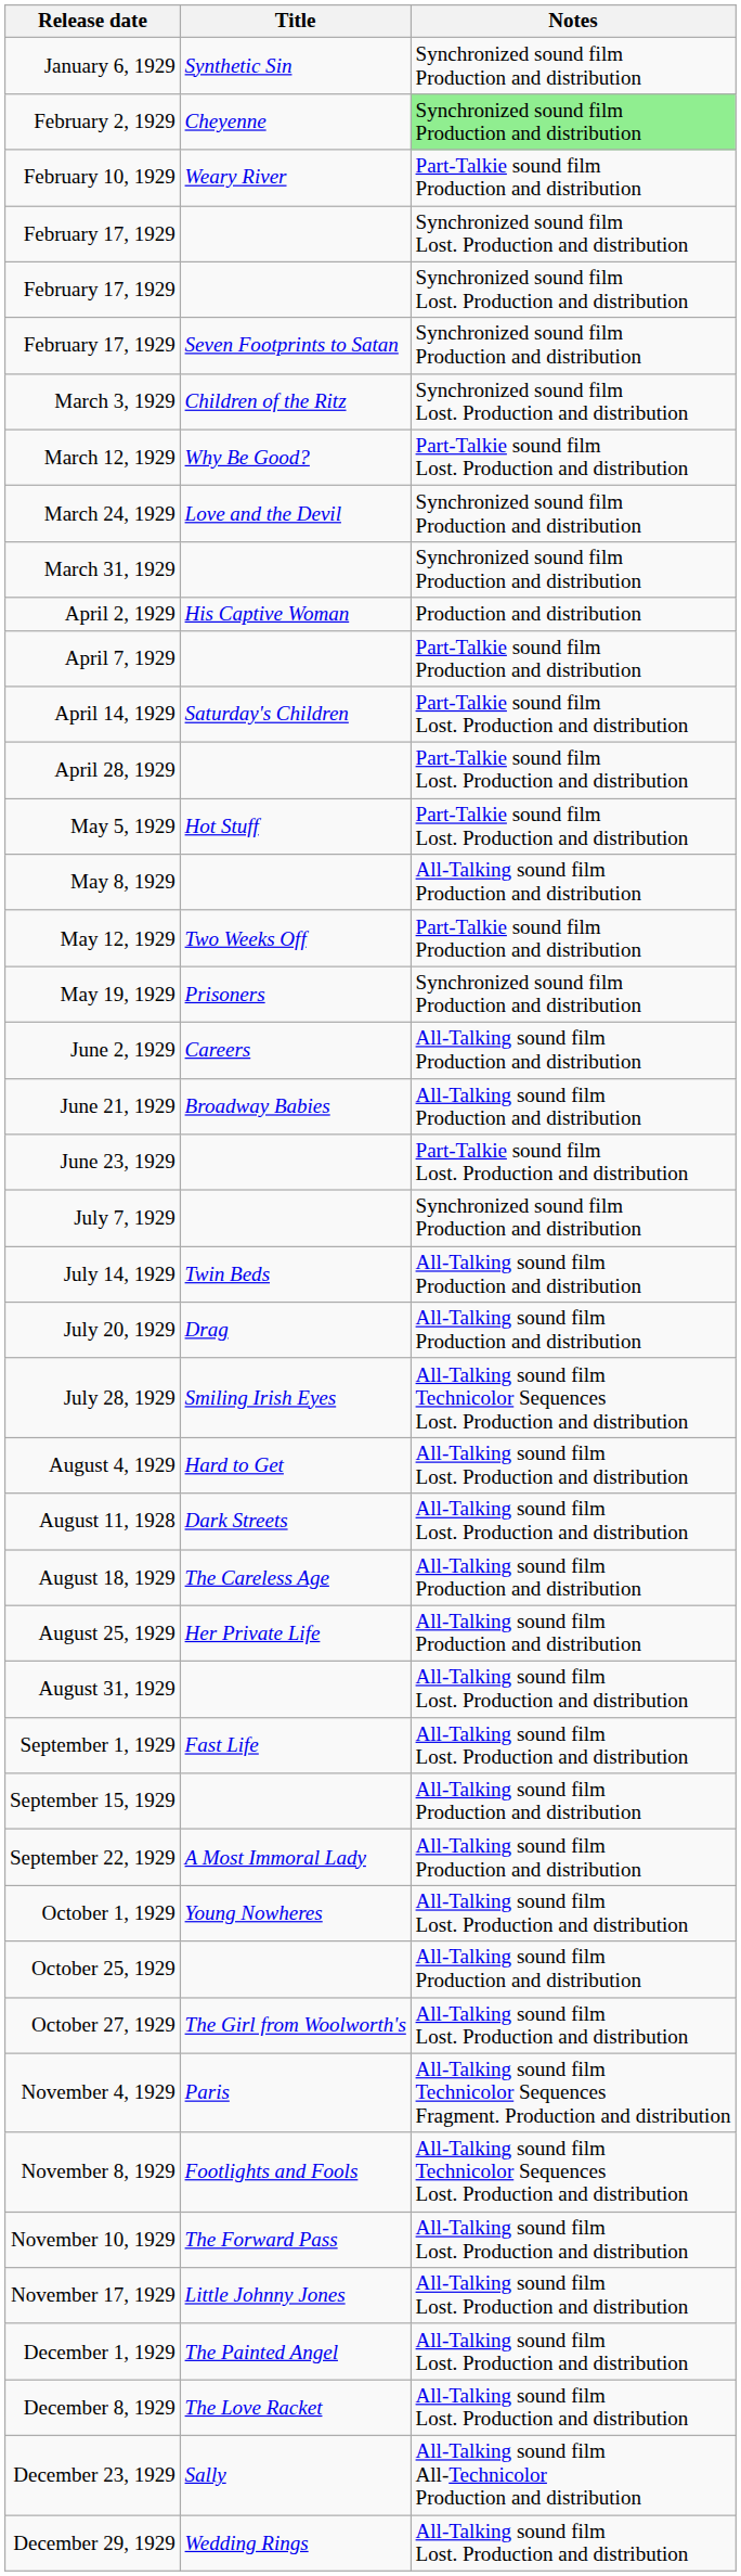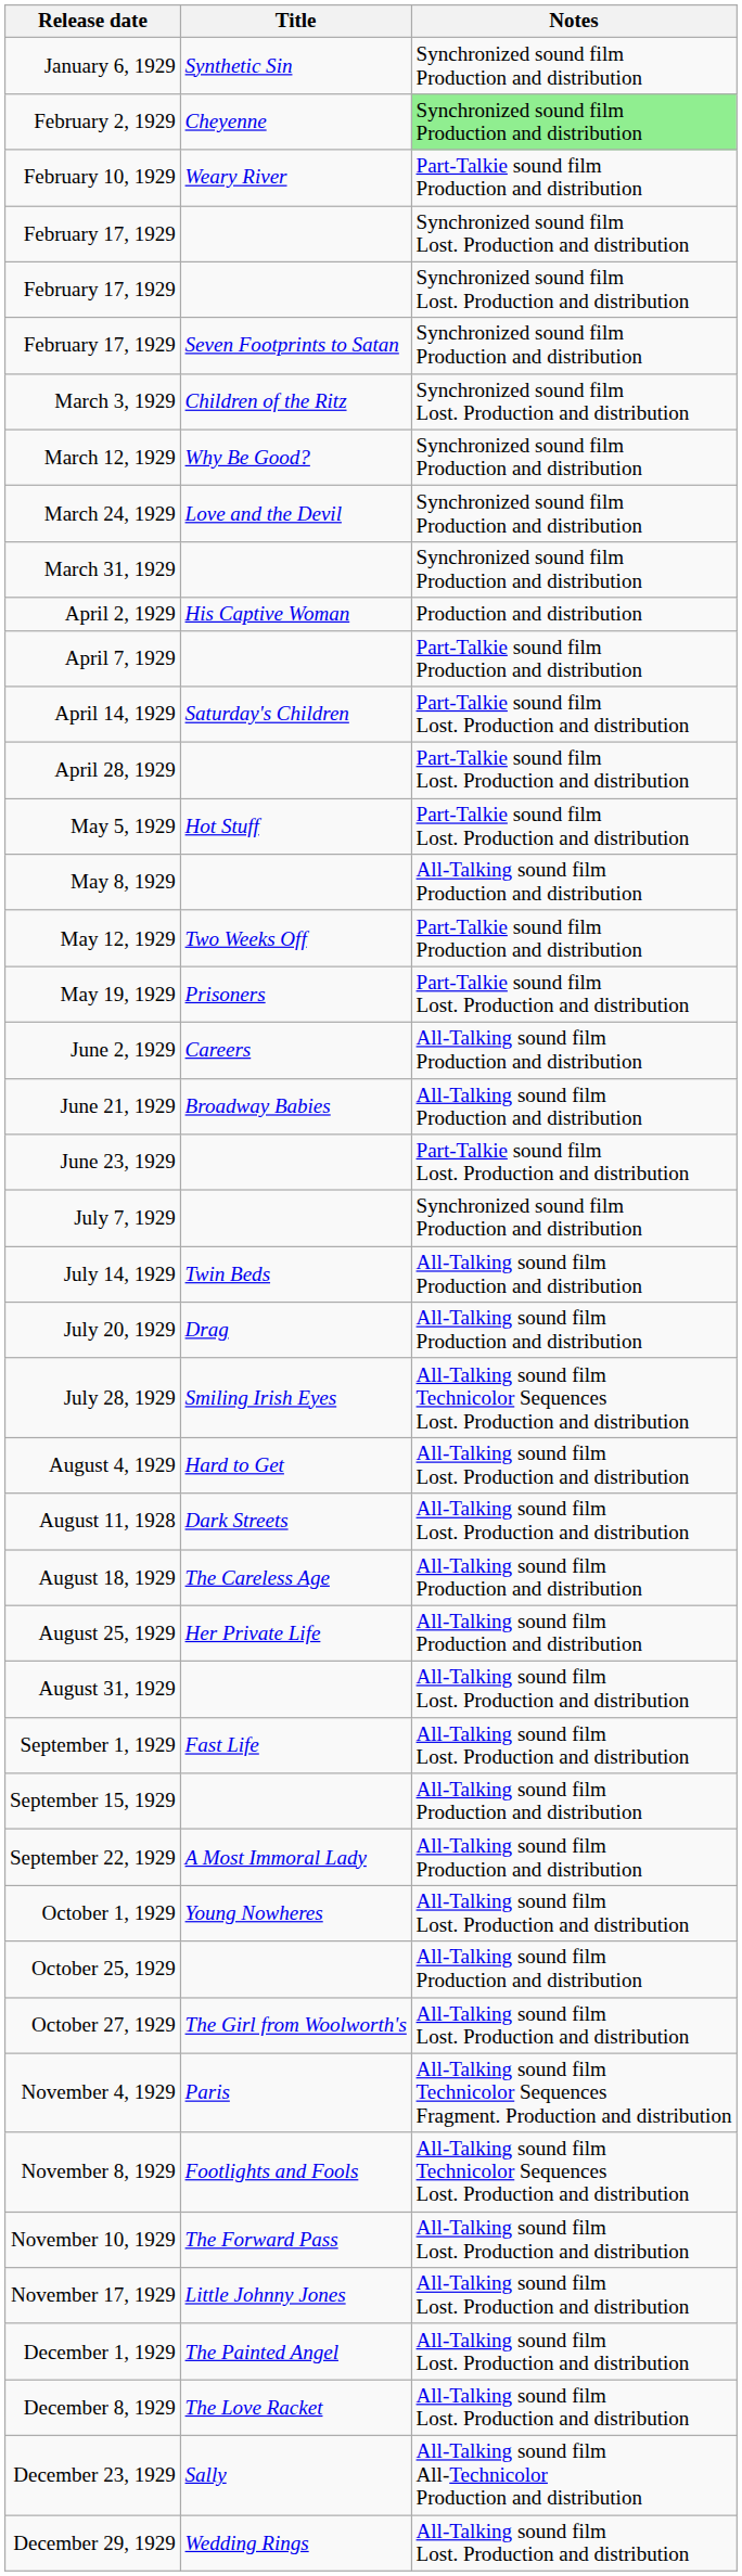 <table class="wikitable sortable">
 <tr>
 <th>Release date</th>
 <th>Title</th>
 <th>Notes</th>
 </tr>
 <tr>
 <td align="right">January 6, 1929</td>
 <td><em><a href='#'>Synthetic Sin</a></em></td>
 <td>Synchronized sound film<br> Production and distribution</td>
 </tr>
 <tr>
 <td align="right">February 2, 1929</td>
 <td><em><a href='#'>Cheyenne</a></em></td>
 <td style="background: lightgreen;">Synchronized sound film<br> Production and distribution</td>
 </tr>
 <tr>
 <td align="right">February 10, 1929</td>
 <td><em><a href='#'>Weary River</a></em></td>
 <td><a href='#'>Part-Talkie</a> sound film <br> Production and distribution</td>
 </tr>
 <tr>
 <td align="right">February 17, 1929</td>
 <td><em></em></td>
 <td>Synchronized sound film<br> Lost. Production and distribution</td>
 </tr>
 <tr>
 <td align="right">February 17, 1929</td>
 <td><em></em></td>
 <td>Synchronized sound film<br> Lost. Production and distribution</td>
 </tr>
 <tr>
 <td align="right">February 17, 1929</td>
 <td><em><a href='#'>Seven Footprints to Satan</a></em></td>
 <td>Synchronized sound film<br> Production and distribution</td>
 </tr>
 <tr>
 <td align="right">March 3, 1929</td>
 <td><em><a href='#'>Children of the Ritz</a></em></td>
 <td>Synchronized sound film<br> Lost. Production and distribution</td>
 </tr>
 <tr>
 <td align="right">March 12, 1929</td>
 <td><em><a href='#'>Why Be Good?</a></em></td>
-<td><a href='#'>Part-Talkie</a> sound film <br> Lost. Production and distribution</td>
+<td>Synchronized sound film<br> Production and distribution</td>
 </tr>
 <tr>
 <td align="right">March 24, 1929</td>
 <td><em><a href='#'>Love and the Devil</a></em></td>
 <td>Synchronized sound film<br> Production and distribution</td>
 </tr>
 <tr>
 <td align="right">March 31, 1929</td>
 <td><em></em></td>
 <td>Synchronized sound film<br> Production and distribution</td>
 </tr>
 <tr>
 <td align="right">April 2, 1929</td>
 <td><em><a href='#'>His Captive Woman</a></em></td>
 <td>Production and distribution</td>
 </tr>
 <tr>
 <td align="right">April 7, 1929</td>
 <td><em></em></td>
 <td><a href='#'>Part-Talkie</a> sound film <br> Production and distribution</td>
 </tr>
 <tr>
 <td align="right">April 14, 1929</td>
 <td><em><a href='#'>Saturday's Children</a></em></td>
 <td><a href='#'>Part-Talkie</a> sound film <br> Lost. Production and distribution</td>
 </tr>
 <tr>
 <td align="right">April 28, 1929</td>
 <td><em></em></td>
 <td><a href='#'>Part-Talkie</a> sound film <br> Lost. Production and distribution</td>
 </tr>
 <tr>
 <td align="right">May 5, 1929</td>
 <td><em><a href='#'>Hot Stuff</a></em></td>
 <td><a href='#'>Part-Talkie</a> sound film <br> Lost. Production and distribution</td>
 </tr>
 <tr>
 <td align="right">May 8, 1929</td>
 <td><em></em></td>
 <td><a href='#'>All-Talking</a> sound film <br> Production and distribution</td>
 </tr>
 <tr>
 <td align="right">May 12, 1929</td>
 <td><em><a href='#'>Two Weeks Off</a></em></td>
 <td><a href='#'>Part-Talkie</a> sound film <br> Production and distribution</td>
 </tr>
 <tr>
 <td align="right">May 19, 1929</td>
 <td><em><a href='#'>Prisoners</a></em></td>
-<td>Synchronized sound film<br> Production and distribution</td>
+<td><a href='#'>Part-Talkie</a> sound film <br> Lost. Production and distribution</td>
 </tr>
 <tr>
 <td align="right">June 2, 1929</td>
 <td><em><a href='#'>Careers</a></em></td>
 <td><a href='#'>All-Talking</a> sound film <br> Production and distribution</td>
 </tr>
 <tr>
 <td align="right">June 21, 1929</td>
 <td><em><a href='#'>Broadway Babies</a></em></td>
 <td><a href='#'>All-Talking</a> sound film <br> Production and distribution</td>
 </tr>
 <tr>
 <td align="right">June 23, 1929</td>
 <td><em></em></td>
 <td><a href='#'>Part-Talkie</a> sound film <br> Lost. Production and distribution</td>
 </tr>
 <tr>
 <td align="right">July 7, 1929</td>
 <td><em></em></td>
 <td>Synchronized sound film<br> Production and distribution</td>
 </tr>
 <tr>
 <td align="right">July 14, 1929</td>
 <td><em><a href='#'>Twin Beds</a></em></td>
 <td><a href='#'>All-Talking</a> sound film <br> Production and distribution</td>
 </tr>
 <tr>
 <td align="right">July 20, 1929</td>
 <td><em><a href='#'>Drag</a></em></td>
 <td><a href='#'>All-Talking</a> sound film <br> Production and distribution</td>
 </tr>
 <tr>
 <td align="right">July 28, 1929</td>
 <td><em><a href='#'>Smiling Irish Eyes</a></em></td>
 <td><a href='#'>All-Talking</a> sound film <br><a href='#'>Technicolor</a> Sequences<br> Lost. Production and distribution</td>
 </tr>
 <tr>
 <td align="right">August 4, 1929</td>
 <td><em><a href='#'>Hard to Get</a></em></td>
 <td><a href='#'>All-Talking</a> sound film <br> Lost. Production and distribution</td>
 </tr>
 <tr>
 <td align="right">August 11, 1928</td>
 <td><em><a href='#'>Dark Streets</a></em></td>
 <td><a href='#'>All-Talking</a> sound film <br> Lost. Production and distribution</td>
 </tr>
 <tr>
 <td align="right">August 18, 1929</td>
 <td><em><a href='#'>The Careless Age</a></em></td>
 <td><a href='#'>All-Talking</a> sound film <br> Production and distribution</td>
 </tr>
 <tr>
 <td align="right">August 25, 1929</td>
 <td><em><a href='#'>Her Private Life</a></em></td>
 <td><a href='#'>All-Talking</a> sound film <br> Production and distribution</td>
 </tr>
 <tr>
 <td align="right">August 31, 1929</td>
 <td><em></em></td>
 <td><a href='#'>All-Talking</a> sound film <br> Lost. Production and distribution</td>
 </tr>
 <tr>
 <td align="right">September 1, 1929</td>
 <td><em><a href='#'>Fast Life</a></em></td>
 <td><a href='#'>All-Talking</a> sound film <br> Lost. Production and distribution</td>
 </tr>
 <tr>
 <td align="right">September 15, 1929</td>
 <td><em></em></td>
 <td><a href='#'>All-Talking</a> sound film <br> Production and distribution</td>
 </tr>
 <tr>
 <td align="right">September 22, 1929</td>
 <td><em><a href='#'>A Most Immoral Lady</a></em></td>
 <td><a href='#'>All-Talking</a> sound film <br> Production and distribution</td>
 </tr>
 <tr>
 <td align="right">October 1, 1929</td>
 <td><em><a href='#'>Young Nowheres</a></em></td>
 <td><a href='#'>All-Talking</a> sound film <br> Lost. Production and distribution</td>
 </tr>
 <tr>
 <td align="right">October 25, 1929</td>
 <td><em></em></td>
 <td><a href='#'>All-Talking</a> sound film <br> Production and distribution</td>
 </tr>
 <tr>
 <td align="right">October 27, 1929</td>
 <td><em><a href='#'>The Girl from Woolworth's</a></em></td>
 <td><a href='#'>All-Talking</a> sound film <br> Lost. Production and distribution</td>
 </tr>
 <tr>
 <td align="right">November 4, 1929</td>
 <td><em><a href='#'>Paris</a></em></td>
 <td><a href='#'>All-Talking</a> sound film <br> <a href='#'>Technicolor</a> Sequences<br>Fragment.  Production and distribution</td>
 </tr>
 <tr>
 <td align="right">November 8, 1929</td>
 <td><em><a href='#'>Footlights and Fools</a></em></td>
 <td><a href='#'>All-Talking</a> sound film <br><a href='#'>Technicolor</a> Sequences<br> Lost. Production and distribution</td>
 </tr>
 <tr>
 <td align="right">November 10, 1929</td>
 <td><em><a href='#'>The Forward Pass</a></em></td>
 <td><a href='#'>All-Talking</a> sound film <br> Lost. Production and distribution</td>
 </tr>
 <tr>
 <td align="right">November 17, 1929</td>
 <td><em><a href='#'>Little Johnny Jones</a></em></td>
 <td><a href='#'>All-Talking</a> sound film <br> Lost. Production and distribution</td>
 </tr>
 <tr>
 <td align="right">December 1, 1929</td>
 <td><em><a href='#'>The Painted Angel</a></em></td>
 <td><a href='#'>All-Talking</a> sound film <br> Lost. Production and distribution</td>
 </tr>
 <tr>
 <td align="right">December 8, 1929</td>
 <td><em><a href='#'>The Love Racket</a></em></td>
 <td><a href='#'>All-Talking</a> sound film <br> Lost. Production and distribution</td>
 </tr>
 <tr>
 <td align="right">December 23, 1929</td>
 <td><em><a href='#'>Sally</a></em></td>
 <td><a href='#'>All-Talking</a> sound film <br>All-<a href='#'>Technicolor</a><br> Production and distribution</td>
 </tr>
 <tr>
 <td align="right">December 29, 1929</td>
 <td><em><a href='#'>Wedding Rings</a></em></td>
 <td><a href='#'>All-Talking</a> sound film<br> Lost. Production and distribution</td>
 </tr>
 </table>
